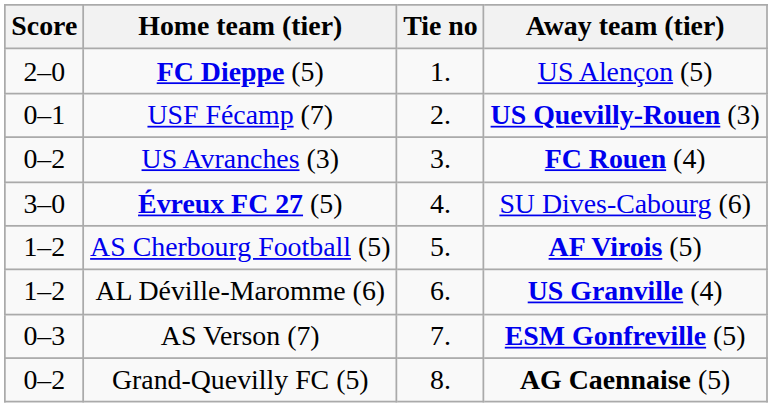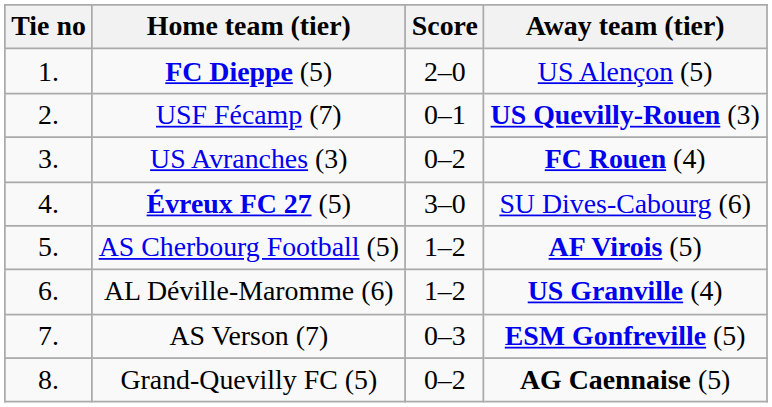 <table class="wikitable" style="text-align: center">
 <tr>
+<th>Tie no</th>
+<th>Home team (tier)</th>
 <th>Score</th>
-<th>Home team (tier)</th>
-<th>Tie no</th>
 <th>Away team (tier)</th>
 </tr>
 <tr>
+<td>1.</td>
+<td><strong><a href='#'>FC Dieppe</a></strong> (5)</td>
 <td>2–0</td>
-<td><strong><a href='#'>FC Dieppe</a></strong> (5)</td>
-<td>1.</td>
 <td><a href='#'>US Alençon</a> (5)</td>
 </tr>
 <tr>
+<td>2.</td>
+<td><a href='#'>USF Fécamp</a> (7)</td>
 <td>0–1</td>
-<td><a href='#'>USF Fécamp</a> (7)</td>
-<td>2.</td>
 <td><strong><a href='#'>US Quevilly-Rouen</a></strong> (3)</td>
 </tr>
 <tr>
+<td>3.</td>
+<td><a href='#'>US Avranches</a> (3)</td>
 <td>0–2</td>
-<td><a href='#'>US Avranches</a> (3)</td>
-<td>3.</td>
 <td><strong><a href='#'>FC Rouen</a></strong> (4)</td>
 </tr>
 <tr>
+<td>4.</td>
+<td><strong><a href='#'>Évreux FC 27</a></strong> (5)</td>
 <td>3–0</td>
-<td><strong><a href='#'>Évreux FC 27</a></strong> (5)</td>
-<td>4.</td>
 <td><a href='#'>SU Dives-Cabourg</a> (6)</td>
 </tr>
 <tr>
+<td>5.</td>
+<td><a href='#'>AS Cherbourg Football</a> (5)</td>
 <td>1–2</td>
-<td><a href='#'>AS Cherbourg Football</a> (5)</td>
-<td>5.</td>
 <td><strong><a href='#'>AF Virois</a></strong> (5)</td>
 </tr>
 <tr>
+<td>6.</td>
+<td>AL Déville-Maromme (6)</td>
 <td>1–2</td>
-<td>AL Déville-Maromme (6)</td>
-<td>6.</td>
 <td><strong><a href='#'>US Granville</a></strong> (4)</td>
 </tr>
 <tr>
+<td>7.</td>
+<td>AS Verson (7)</td>
 <td>0–3</td>
-<td>AS Verson (7)</td>
-<td>7.</td>
 <td><strong><a href='#'>ESM Gonfreville</a></strong> (5)</td>
 </tr>
 <tr>
+<td>8.</td>
+<td>Grand-Quevilly FC (5)</td>
 <td>0–2</td>
-<td>Grand-Quevilly FC (5)</td>
-<td>8.</td>
 <td><strong>AG Caennaise</strong> (5)</td>
 </tr>
 </table>
